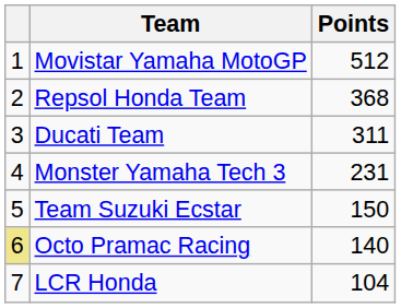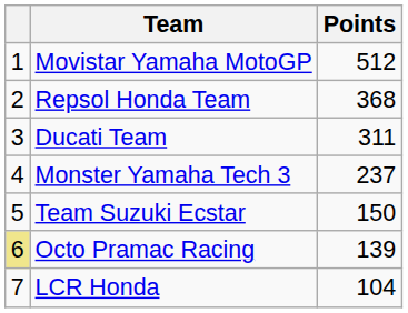 <table class="wikitable" style="font-size: 95%;">
 <tr>
 <th></th>
 <th>Team</th>
 <th>Points</th>
 </tr>
 <tr>
 <td align=center>1</td>
 <td> <a href='#'>Movistar Yamaha MotoGP</a></td>
 <td align=right>512</td>
 </tr>
 <tr>
 <td align=center>2</td>
 <td> <a href='#'>Repsol Honda Team</a></td>
 <td align=right>368</td>
 </tr>
 <tr>
 <td align=center>3</td>
 <td> <a href='#'>Ducati Team</a></td>
 <td align=right>311</td>
 </tr>
 <tr>
 <td align=center>4</td>
 <td> <a href='#'>Monster Yamaha Tech 3</a></td>
-<td align=right>231</td>
+<td align=right>237</td>
 </tr>
 <tr>
 <td align=center>5</td>
 <td> <a href='#'>Team Suzuki Ecstar</a></td>
 <td align=right>150</td>
 </tr>
 <tr>
 <td align=center style="background: khaki;">6</td>
 <td> <a href='#'>Octo Pramac Racing</a></td>
-<td align=right>140</td>
+<td align=right>139</td>
 </tr>
 <tr>
 <td align=center>7</td>
 <td> <a href='#'>LCR Honda</a></td>
 <td align=right>104</td>
 </tr>
 </table>
